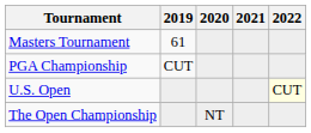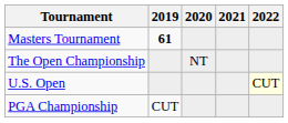 <table class="wikitable" style="font-size:95%;text-align:center;">
 <tr>
 <th>Tournament</th>
 <th>2019</th>
 <th>2020</th>
 <th>2021</th>
 <th>2022</th>
 </tr>
 <tr>
 <td align=left><a href='#'>Masters Tournament</a></td>
-<td>61</td>
+<td><strong>61</strong></td>
 <td style="background:#eeeeee;"></td>
 <td style="background:#eeeeee;"></td>
 <td style="background:#eeeeee;"></td>
 </tr>
 <tr>
-<td align=left><a href='#'>PGA Championship</a></td>
-<td>CUT</td>
+<td align=left><a href='#'>The Open Championship</a></td>
 <td style="background:#eeeeee;"></td>
+<td style="background:#eeeeee;">NT</td>
 <td style="background:#eeeeee;"></td>
 <td style="background:#eeeeee;"></td>
 </tr>
 <tr>
 <td align=left><a href='#'>U.S. Open</a></td>
 <td style="background:#eeeeee;"></td>
 <td style="background:#eeeeee;"></td>
 <td style="background:#eeeeee;"></td>
 <td style="background: lightyellow;">CUT</td>
 </tr>
 <tr>
-<td align=left><a href='#'>The Open Championship</a></td>
+<td align=left><a href='#'>PGA Championship</a></td>
+<td>CUT</td>
 <td style="background:#eeeeee;"></td>
-<td style="background:#eeeeee;">NT</td>
 <td style="background:#eeeeee;"></td>
 <td style="background:#eeeeee;"></td>
 </tr>
 </table>
